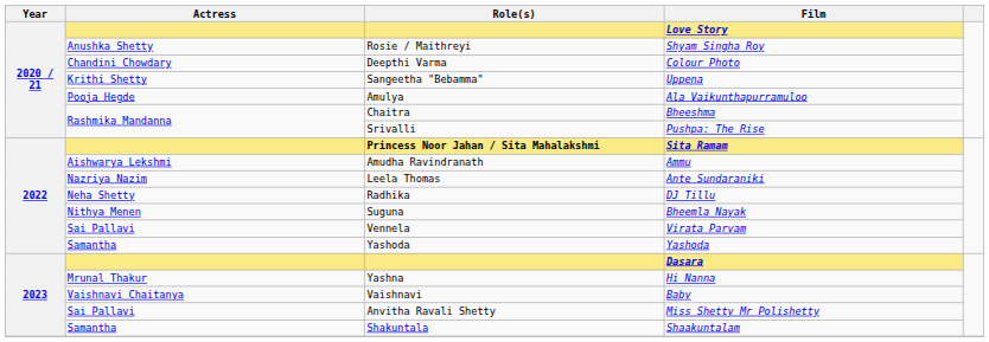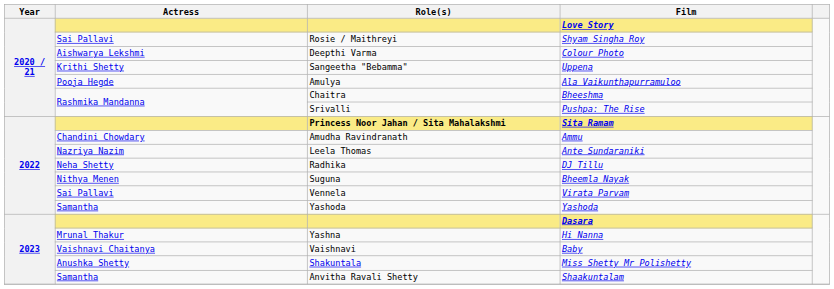 <table class="wikitable sortable">
 <tr>
 <th scope="col" style="width:3%;">Year</th>
 <th scope="col" style="width:15%;">Actress</th>
 <th scope="col" style="width:15%;">Role(s)</th>
 <th scope="col" style="width:15%;">Film</th>
 <th scope="col" style="width:1%;" class="unsortable"></th>
 </tr>
 <tr>
 <th rowspan="7" scope="row" style="text-align:center"><a href='#'>2020 / 21</a></th>
 <td style="background:#FAEB86;"><strong> </strong></td>
 <td style="background:#FAEB86;"><strong></strong></td>
 <td style="background:#FAEB86;"><em><a href='#'><strong>Love Story</strong></a></em></td>
 <td rowspan="7" style="text-align:center;"></td>
 </tr>
 <tr>
-<td><a href='#'>Anushka Shetty</a></td>
+<td><a href='#'>Sai Pallavi</a></td>
 <td>Rosie / Maithreyi</td>
 <td><em><a href='#'>Shyam Singha Roy</a></em></td>
 </tr>
 <tr>
-<td><a href='#'>Chandini Chowdary</a></td>
+<td><a href='#'>Aishwarya Lekshmi</a></td>
 <td>Deepthi Varma</td>
 <td><em><a href='#'>Colour Photo</a></em></td>
 </tr>
 <tr>
 <td><a href='#'>Krithi Shetty</a></td>
 <td>Sangeetha "Bebamma"</td>
 <td><em><a href='#'>Uppena</a></em></td>
 </tr>
 <tr>
 <td><a href='#'>Pooja Hegde</a></td>
 <td>Amulya</td>
 <td><em><a href='#'>Ala Vaikunthapurramuloo</a></em></td>
 </tr>
 <tr>
 <td rowspan="2"><a href='#'>Rashmika Mandanna</a></td>
 <td>Chaitra</td>
 <td><em><a href='#'>Bheeshma</a></em></td>
 </tr>
 <tr>
 <td>Srivalli</td>
 <td><em><a href='#'>Pushpa: The Rise</a></em></td>
 </tr>
 <tr>
 <th rowspan="7" scope="row" style="text-align:center"><a href='#'>2022</a></th>
 <td style="background:#FAEB86;"><strong> </strong></td>
 <td style="background:#FAEB86;"><strong>Princess Noor Jahan / Sita Mahalakshmi</strong></td>
 <td style="background:#FAEB86;"><strong><em><a href='#'>Sita Ramam</a></em></strong></td>
 <td rowspan="7" style="text-align:center;"></td>
 </tr>
 <tr>
-<td><a href='#'>Aishwarya Lekshmi</a></td>
+<td><a href='#'>Chandini Chowdary</a></td>
 <td>Amudha Ravindranath</td>
 <td><a href='#'><em>Ammu</em></a></td>
 </tr>
 <tr>
 <td><a href='#'>Nazriya Nazim</a></td>
 <td>Leela Thomas</td>
 <td><em><a href='#'>Ante Sundaraniki</a></em></td>
 </tr>
 <tr>
 <td><a href='#'>Neha Shetty</a></td>
 <td>Radhika</td>
 <td><em><a href='#'>DJ Tillu</a></em></td>
 </tr>
 <tr>
 <td><a href='#'>Nithya Menen</a></td>
 <td>Suguna</td>
 <td><em><a href='#'>Bheemla Nayak</a></em></td>
 </tr>
 <tr>
 <td><a href='#'>Sai Pallavi</a></td>
 <td>Vennela</td>
 <td><em><a href='#'>Virata Parvam</a></em></td>
 </tr>
 <tr>
 <td><a href='#'>Samantha</a></td>
 <td>Yashoda</td>
 <td><a href='#'><em>Yashoda</em></a></td>
 </tr>
 <tr>
 <th rowspan="5" scope="row" style="text-align:center"><a href='#'>2023</a></th>
 <td style="background:#FAEB86;"><strong> </strong></td>
 <td style="background:#FAEB86;"><strong></strong></td>
 <td style="background:#FAEB86;"><em><a href='#'><strong>Dasara</strong></a></em></td>
 <td rowspan="5"></td>
 </tr>
 <tr>
 <td><a href='#'>Mrunal Thakur</a></td>
 <td>Yashna</td>
 <td><em><a href='#'>Hi Nanna</a></em></td>
 </tr>
 <tr>
 <td><a href='#'>Vaishnavi Chaitanya</a></td>
 <td>Vaishnavi</td>
 <td><em><a href='#'>Baby</a></em></td>
 </tr>
 <tr>
-<td><a href='#'>Sai Pallavi</a></td>
-<td>Anvitha Ravali Shetty</td>
+<td><a href='#'>Anushka Shetty</a></td>
+<td><a href='#'>Shakuntala</a></td>
 <td><em><a href='#'>Miss Shetty Mr Polishetty</a></em></td>
 </tr>
 <tr>
 <td><a href='#'>Samantha</a></td>
-<td><a href='#'>Shakuntala</a></td>
+<td>Anvitha Ravali Shetty</td>
 <td><em><a href='#'>Shaakuntalam</a></em></td>
 </tr>
 <tr>
 </tr>
 </table>
